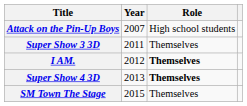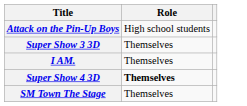 <table class="wikitable plainrowheaders sortable">
 <tr>
 <th scope="col">Title</th>
-<th scope="col">Year</th>
 <th scope="col">Role</th>
 <th scope="col" class="unsortable"></th>
 </tr>
 <tr>
 <th scope="row"><em><a href='#'>Attack on the Pin-Up Boys</a></em></th>
-<td>2007</td>
 <td>High school students</td>
 <td style="text-align:center;"></td>
 </tr>
 <tr>
 <th scope="row"><em><a href='#'>Super Show 3 3D</a></em></th>
-<td>2011</td>
 <td>Themselves</td>
 <td style="text-align:center;"></td>
 </tr>
 <tr>
 <th scope="row"><em><a href='#'>I AM.</a></em></th>
-<td>2012</td>
-<td><strong>Themselves</strong></td>
+<td>Themselves</td>
 <td style="text-align:center;"></td>
 </tr>
 <tr>
 <th scope="row"><em><a href='#'>Super Show 4 3D</a></em></th>
-<td>2013</td>
 <td><strong>Themselves</strong></td>
 <td style="text-align:center;"></td>
 </tr>
 <tr>
 <th scope="row"><em><a href='#'>SM Town The Stage</a></em></th>
-<td>2015</td>
 <td>Themselves</td>
 <td style="text-align:center;"></td>
 </tr>
 </table>
